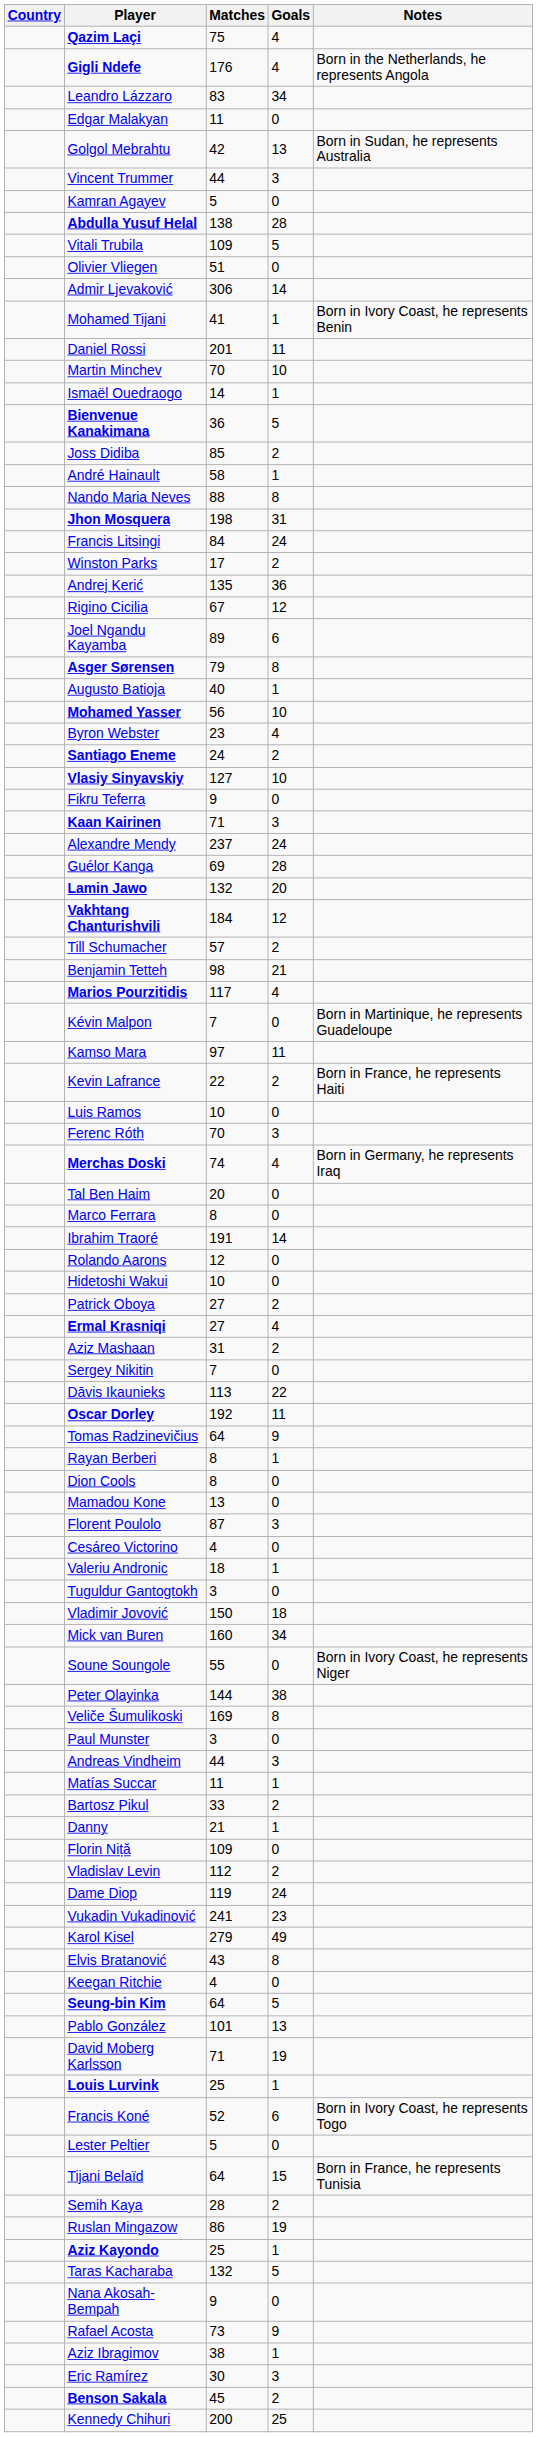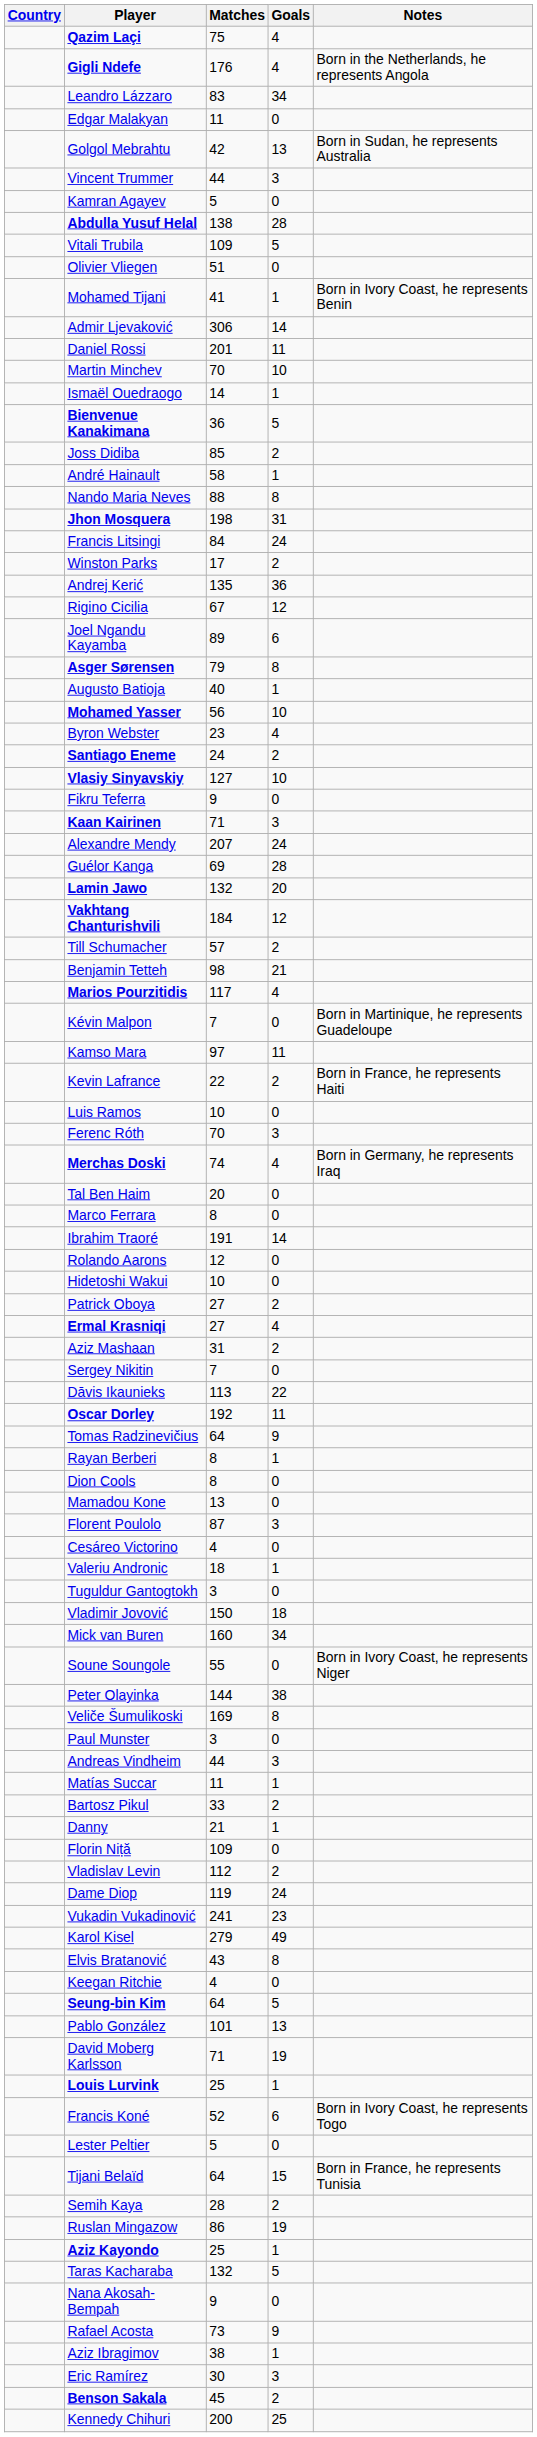 <table class="wikitable sortable collapsible collapsed">
 <tr>
 <th><a href='#'>Country</a></th>
 <th>Player</th>
 <th>Matches</th>
 <th>Goals</th>
 <th>Notes</th>
 </tr>
 <tr>
 <td></td>
 <td><strong><a href='#'>Qazim Laçi</a></strong></td>
 <td>75</td>
 <td>4</td>
 <td></td>
 </tr>
 <tr>
 <td></td>
 <td><strong><a href='#'>Gigli Ndefe</a></strong></td>
 <td>176</td>
 <td>4</td>
 <td>Born in the Netherlands, he represents Angola</td>
 </tr>
 <tr>
 <td></td>
 <td><a href='#'>Leandro Lázzaro</a></td>
 <td>83</td>
 <td>34</td>
 <td></td>
 </tr>
 <tr>
 <td></td>
 <td><a href='#'>Edgar Malakyan</a></td>
 <td>11</td>
 <td>0</td>
 <td></td>
 </tr>
 <tr>
 <td></td>
 <td><a href='#'>Golgol Mebrahtu</a></td>
 <td>42</td>
 <td>13</td>
 <td>Born in Sudan, he represents Australia</td>
 </tr>
 <tr>
 <td></td>
 <td><a href='#'>Vincent Trummer</a></td>
 <td>44</td>
 <td>3</td>
 <td></td>
 </tr>
 <tr>
 <td></td>
 <td><a href='#'>Kamran Agayev</a></td>
 <td>5</td>
 <td>0</td>
 <td></td>
 </tr>
 <tr>
 <td></td>
 <td><strong><a href='#'>Abdulla Yusuf Helal</a></strong></td>
 <td>138</td>
 <td>28</td>
 <td></td>
 </tr>
 <tr>
 <td></td>
 <td><a href='#'>Vitali Trubila</a></td>
 <td>109</td>
 <td>5</td>
 <td></td>
 </tr>
 <tr>
 <td></td>
 <td><a href='#'>Olivier Vliegen</a></td>
 <td>51</td>
 <td>0</td>
 <td></td>
 </tr>
 <tr>
 <td></td>
+<td><a href='#'>Mohamed Tijani</a></td>
+<td>41</td>
+<td>1</td>
+<td>Born in Ivory Coast, he represents Benin</td>
+</tr>
+<tr>
+<td></td>
 <td><a href='#'>Admir Ljevaković</a></td>
 <td>306</td>
 <td>14</td>
 <td></td>
-</tr>
-<tr>
-<td></td>
-<td><a href='#'>Mohamed Tijani</a></td>
-<td>41</td>
-<td>1</td>
-<td>Born in Ivory Coast, he represents Benin</td>
 </tr>
 <tr>
 <td></td>
 <td><a href='#'>Daniel Rossi</a></td>
 <td>201</td>
 <td>11</td>
 <td></td>
 </tr>
 <tr>
 <td></td>
 <td><a href='#'>Martin Minchev</a></td>
 <td>70</td>
 <td>10</td>
 <td></td>
 </tr>
 <tr>
 <td></td>
 <td><a href='#'>Ismaël Ouedraogo</a></td>
 <td>14</td>
 <td>1</td>
 <td></td>
 </tr>
 <tr>
 <td></td>
 <td><strong><a href='#'>Bienvenue Kanakimana</a></strong></td>
 <td>36</td>
 <td>5</td>
 <td></td>
 </tr>
 <tr>
 <td></td>
 <td><a href='#'>Joss Didiba</a></td>
 <td>85</td>
 <td>2</td>
 <td></td>
 </tr>
 <tr>
 <td></td>
 <td><a href='#'>André Hainault</a></td>
 <td>58</td>
 <td>1</td>
 <td></td>
 </tr>
 <tr>
 <td></td>
 <td><a href='#'>Nando Maria Neves</a></td>
 <td>88</td>
 <td>8</td>
 <td></td>
 </tr>
 <tr>
 <td></td>
 <td><strong><a href='#'>Jhon Mosquera</a></strong></td>
 <td>198</td>
 <td>31</td>
 <td></td>
 </tr>
 <tr>
 <td></td>
 <td><a href='#'>Francis Litsingi</a></td>
 <td>84</td>
 <td>24</td>
 <td></td>
 </tr>
 <tr>
 <td></td>
 <td><a href='#'>Winston Parks</a></td>
 <td>17</td>
 <td>2</td>
 <td></td>
 </tr>
 <tr>
 <td></td>
 <td><a href='#'>Andrej Kerić</a></td>
 <td>135</td>
 <td>36</td>
 <td></td>
 </tr>
 <tr>
 <td></td>
 <td><a href='#'>Rigino Cicilia</a></td>
 <td>67</td>
 <td>12</td>
 <td></td>
 </tr>
 <tr>
 <td></td>
 <td><a href='#'>Joel Ngandu Kayamba</a></td>
 <td>89</td>
 <td>6</td>
 <td></td>
 </tr>
 <tr>
 <td></td>
 <td><strong><a href='#'>Asger Sørensen</a></strong></td>
 <td>79</td>
 <td>8</td>
 <td></td>
 </tr>
 <tr>
 <td></td>
 <td><a href='#'>Augusto Batioja</a></td>
 <td>40</td>
 <td>1</td>
 <td></td>
 </tr>
 <tr>
 <td></td>
 <td><strong><a href='#'>Mohamed Yasser</a></strong></td>
 <td>56</td>
 <td>10</td>
 <td></td>
 </tr>
 <tr>
 <td></td>
 <td><a href='#'>Byron Webster</a></td>
 <td>23</td>
 <td>4</td>
 <td></td>
 </tr>
 <tr>
 <td></td>
 <td><strong><a href='#'>Santiago Eneme</a></strong></td>
 <td>24</td>
 <td>2</td>
 <td></td>
 </tr>
 <tr>
 <td></td>
 <td><strong><a href='#'>Vlasiy Sinyavskiy</a></strong></td>
 <td>127</td>
 <td>10</td>
 <td></td>
 </tr>
 <tr>
 <td></td>
 <td><a href='#'>Fikru Teferra</a></td>
 <td>9</td>
 <td>0</td>
 <td></td>
 </tr>
 <tr>
 <td></td>
 <td><strong><a href='#'>Kaan Kairinen</a></strong></td>
 <td>71</td>
 <td>3</td>
 <td></td>
 </tr>
 <tr>
 <td></td>
 <td><a href='#'>Alexandre Mendy</a></td>
-<td>237</td>
+<td>207</td>
 <td>24</td>
 <td></td>
 </tr>
 <tr>
 <td></td>
 <td><a href='#'>Guélor Kanga</a></td>
 <td>69</td>
 <td>28</td>
 <td></td>
 </tr>
 <tr>
 <td></td>
 <td><strong><a href='#'>Lamin Jawo</a></strong></td>
 <td>132</td>
 <td>20</td>
 <td></td>
 </tr>
 <tr>
 <td></td>
 <td><strong><a href='#'>Vakhtang Chanturishvili</a></strong></td>
 <td>184</td>
 <td>12</td>
 <td></td>
 </tr>
 <tr>
 <td></td>
 <td><a href='#'>Till Schumacher</a></td>
 <td>57</td>
 <td>2</td>
 <td></td>
 </tr>
 <tr>
 <td></td>
 <td><a href='#'>Benjamin Tetteh</a></td>
 <td>98</td>
 <td>21</td>
 <td></td>
 </tr>
 <tr>
 <td></td>
 <td><strong><a href='#'>Marios Pourzitidis</a></strong></td>
 <td>117</td>
 <td>4</td>
 <td></td>
 </tr>
 <tr>
 <td></td>
 <td><a href='#'>Kévin Malpon</a></td>
 <td>7</td>
 <td>0</td>
 <td>Born in Martinique, he represents Guadeloupe</td>
 </tr>
 <tr>
 <td></td>
 <td><a href='#'>Kamso Mara</a></td>
 <td>97</td>
 <td>11</td>
 <td></td>
 </tr>
 <tr>
 <td></td>
 <td><a href='#'>Kevin Lafrance</a></td>
 <td>22</td>
 <td>2</td>
 <td>Born in France, he represents Haiti</td>
 </tr>
 <tr>
 <td></td>
 <td><a href='#'>Luis Ramos</a></td>
 <td>10</td>
 <td>0</td>
 <td></td>
 </tr>
 <tr>
 <td></td>
 <td><a href='#'>Ferenc Róth</a></td>
 <td>70</td>
 <td>3</td>
 <td></td>
 </tr>
 <tr>
 <td></td>
 <td><strong><a href='#'>Merchas Doski</a></strong></td>
 <td>74</td>
 <td>4</td>
 <td>Born in Germany, he represents Iraq</td>
 </tr>
 <tr>
 <td></td>
 <td><a href='#'>Tal Ben Haim</a></td>
 <td>20</td>
 <td>0</td>
 <td></td>
 </tr>
 <tr>
 <td></td>
 <td><a href='#'>Marco Ferrara</a></td>
 <td>8</td>
 <td>0</td>
 <td></td>
 </tr>
 <tr>
 <td></td>
 <td><a href='#'>Ibrahim Traoré</a></td>
 <td>191</td>
 <td>14</td>
 <td></td>
 </tr>
 <tr>
 <td></td>
 <td><a href='#'>Rolando Aarons</a></td>
 <td>12</td>
 <td>0</td>
 <td></td>
 </tr>
 <tr>
 <td></td>
 <td><a href='#'>Hidetoshi Wakui</a></td>
 <td>10</td>
 <td>0</td>
 <td></td>
 </tr>
 <tr>
 <td></td>
 <td><a href='#'>Patrick Oboya</a></td>
 <td>27</td>
 <td>2</td>
 <td></td>
 </tr>
 <tr>
 <td></td>
 <td><strong><a href='#'>Ermal Krasniqi</a></strong></td>
 <td>27</td>
 <td>4</td>
 <td></td>
 </tr>
 <tr>
 <td></td>
 <td><a href='#'>Aziz Mashaan</a></td>
 <td>31</td>
 <td>2</td>
 <td></td>
 </tr>
 <tr>
 <td></td>
 <td><a href='#'>Sergey Nikitin</a></td>
 <td>7</td>
 <td>0</td>
 <td></td>
 </tr>
 <tr>
 <td></td>
 <td><a href='#'>Dāvis Ikaunieks</a></td>
 <td>113</td>
 <td>22</td>
 <td></td>
 </tr>
 <tr>
 <td></td>
 <td><strong><a href='#'>Oscar Dorley</a></strong></td>
 <td>192</td>
 <td>11</td>
 <td></td>
 </tr>
 <tr>
 <td></td>
 <td><a href='#'>Tomas Radzinevičius</a></td>
 <td>64</td>
 <td>9</td>
 <td></td>
 </tr>
 <tr>
 <td></td>
 <td><a href='#'>Rayan Berberi</a></td>
 <td>8</td>
 <td>1</td>
 <td></td>
 </tr>
 <tr>
 <td></td>
 <td><a href='#'>Dion Cools</a></td>
 <td>8</td>
 <td>0</td>
 <td></td>
 </tr>
 <tr>
 <td></td>
 <td><a href='#'>Mamadou Kone</a></td>
 <td>13</td>
 <td>0</td>
 <td></td>
 </tr>
 <tr>
 <td></td>
 <td><a href='#'>Florent Poulolo</a></td>
 <td>87</td>
 <td>3</td>
 <td></td>
 </tr>
 <tr>
 <td></td>
 <td><a href='#'>Cesáreo Victorino</a></td>
 <td>4</td>
 <td>0</td>
 <td></td>
 </tr>
 <tr>
 <td></td>
 <td><a href='#'>Valeriu Andronic</a></td>
 <td>18</td>
 <td>1</td>
 <td></td>
 </tr>
 <tr>
 <td></td>
 <td><a href='#'>Tuguldur Gantogtokh</a></td>
 <td>3</td>
 <td>0</td>
 <td></td>
 </tr>
 <tr>
 <td></td>
 <td><a href='#'>Vladimir Jovović</a></td>
 <td>150</td>
 <td>18</td>
 <td></td>
 </tr>
 <tr>
 <td></td>
 <td><a href='#'>Mick van Buren</a></td>
 <td>160</td>
 <td>34</td>
 <td></td>
 </tr>
 <tr>
 <td></td>
 <td><a href='#'>Soune Soungole</a></td>
 <td>55</td>
 <td>0</td>
 <td>Born in Ivory Coast, he represents Niger</td>
 </tr>
 <tr>
 <td></td>
 <td><a href='#'>Peter Olayinka</a></td>
 <td>144</td>
 <td>38</td>
 <td></td>
 </tr>
 <tr>
 <td></td>
 <td><a href='#'>Veliče Šumulikoski</a></td>
 <td>169</td>
 <td>8</td>
 <td></td>
 </tr>
 <tr>
 <td></td>
 <td><a href='#'>Paul Munster</a></td>
 <td>3</td>
 <td>0</td>
 <td></td>
 </tr>
 <tr>
 <td></td>
 <td><a href='#'>Andreas Vindheim</a></td>
 <td>44</td>
 <td>3</td>
 <td></td>
 </tr>
 <tr>
 <td></td>
 <td><a href='#'>Matías Succar</a></td>
 <td>11</td>
 <td>1</td>
 <td></td>
 </tr>
 <tr>
 <td></td>
 <td><a href='#'>Bartosz Pikul</a></td>
 <td>33</td>
 <td>2</td>
 <td></td>
 </tr>
 <tr>
 <td></td>
 <td><a href='#'>Danny</a></td>
 <td>21</td>
 <td>1</td>
 <td></td>
 </tr>
 <tr>
 <td></td>
 <td><a href='#'>Florin Niță</a></td>
 <td>109</td>
 <td>0</td>
 <td></td>
 </tr>
 <tr>
 <td></td>
 <td><a href='#'>Vladislav Levin</a></td>
 <td>112</td>
 <td>2</td>
 <td></td>
 </tr>
 <tr>
 <td></td>
 <td><a href='#'>Dame Diop</a></td>
 <td>119</td>
 <td>24</td>
 <td></td>
 </tr>
 <tr>
 <td></td>
 <td><a href='#'>Vukadin Vukadinović</a></td>
 <td>241</td>
 <td>23</td>
 <td></td>
 </tr>
 <tr>
 <td></td>
 <td><a href='#'>Karol Kisel</a></td>
 <td>279</td>
 <td>49</td>
 <td></td>
 </tr>
 <tr>
 <td></td>
 <td><a href='#'>Elvis Bratanović</a></td>
 <td>43</td>
 <td>8</td>
 <td></td>
 </tr>
 <tr>
 <td></td>
 <td><a href='#'>Keegan Ritchie</a></td>
 <td>4</td>
 <td>0</td>
 <td></td>
 </tr>
 <tr>
 <td></td>
 <td><strong><a href='#'>Seung-bin Kim</a></strong></td>
 <td>64</td>
 <td>5</td>
 <td></td>
 </tr>
 <tr>
 <td></td>
 <td><a href='#'>Pablo González</a></td>
 <td>101</td>
 <td>13</td>
 <td></td>
 </tr>
 <tr>
 <td></td>
 <td><a href='#'>David Moberg Karlsson</a></td>
 <td>71</td>
 <td>19</td>
 <td></td>
 </tr>
 <tr>
 <td></td>
 <td><strong><a href='#'>Louis Lurvink</a></strong></td>
 <td>25</td>
 <td>1</td>
 <td></td>
 </tr>
 <tr>
 <td></td>
 <td><a href='#'>Francis Koné</a></td>
 <td>52</td>
 <td>6</td>
 <td>Born in Ivory Coast, he represents Togo</td>
 </tr>
 <tr>
 <td></td>
 <td><a href='#'>Lester Peltier</a></td>
 <td>5</td>
 <td>0</td>
 <td></td>
 </tr>
 <tr>
 <td></td>
 <td><a href='#'>Tijani Belaïd</a></td>
 <td>64</td>
 <td>15</td>
 <td>Born in France, he represents Tunisia</td>
 </tr>
 <tr>
 <td></td>
 <td><a href='#'>Semih Kaya</a></td>
 <td>28</td>
 <td>2</td>
 <td></td>
 </tr>
 <tr>
 <td></td>
 <td><a href='#'>Ruslan Mingazow</a></td>
 <td>86</td>
 <td>19</td>
 <td></td>
 </tr>
 <tr>
 <td></td>
 <td><strong><a href='#'>Aziz Kayondo</a></strong></td>
 <td>25</td>
 <td>1</td>
 <td></td>
 </tr>
 <tr>
 <td></td>
 <td><a href='#'>Taras Kacharaba</a></td>
 <td>132</td>
 <td>5</td>
 <td></td>
 </tr>
 <tr>
 <td></td>
 <td><a href='#'>Nana Akosah-Bempah</a></td>
 <td>9</td>
 <td>0</td>
 <td></td>
 </tr>
 <tr>
 <td></td>
 <td><a href='#'>Rafael Acosta</a></td>
 <td>73</td>
 <td>9</td>
 <td></td>
 </tr>
 <tr>
 <td></td>
 <td><a href='#'>Aziz Ibragimov</a></td>
 <td>38</td>
 <td>1</td>
 <td></td>
 </tr>
 <tr>
 <td></td>
 <td><a href='#'>Eric Ramírez</a></td>
 <td>30</td>
 <td>3</td>
 <td></td>
 </tr>
 <tr>
 <td></td>
 <td><strong><a href='#'>Benson Sakala</a></strong></td>
 <td>45</td>
 <td>2</td>
 <td></td>
 </tr>
 <tr>
 <td></td>
 <td><a href='#'>Kennedy Chihuri</a></td>
 <td>200</td>
 <td>25</td>
 <td></td>
 </tr>
 </table>
